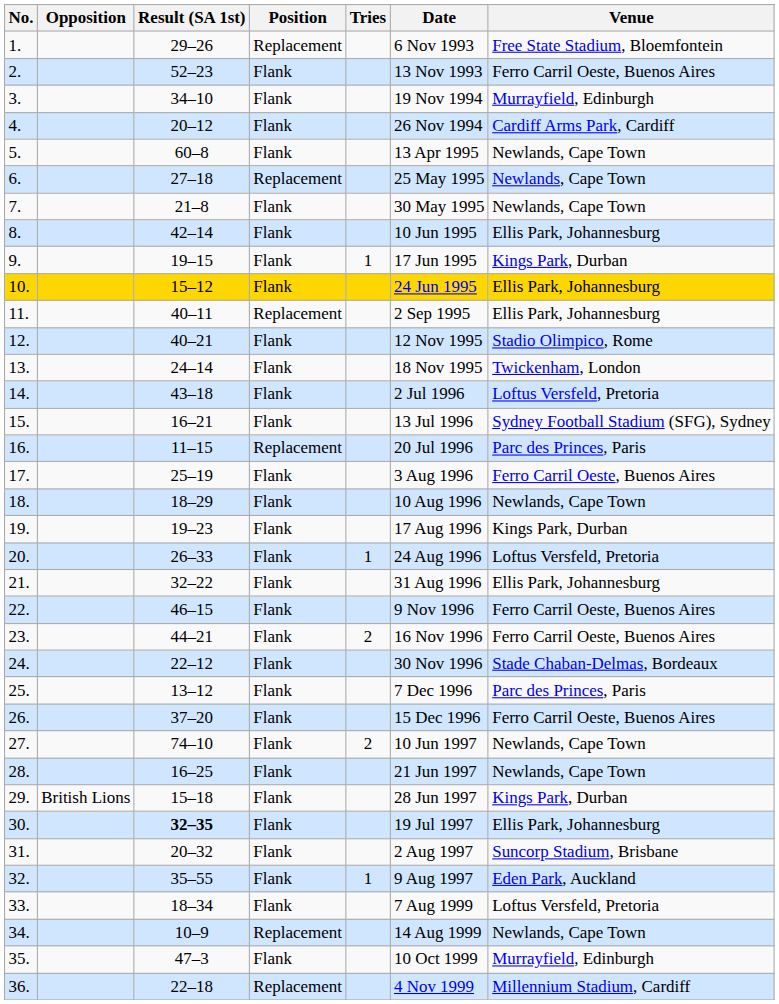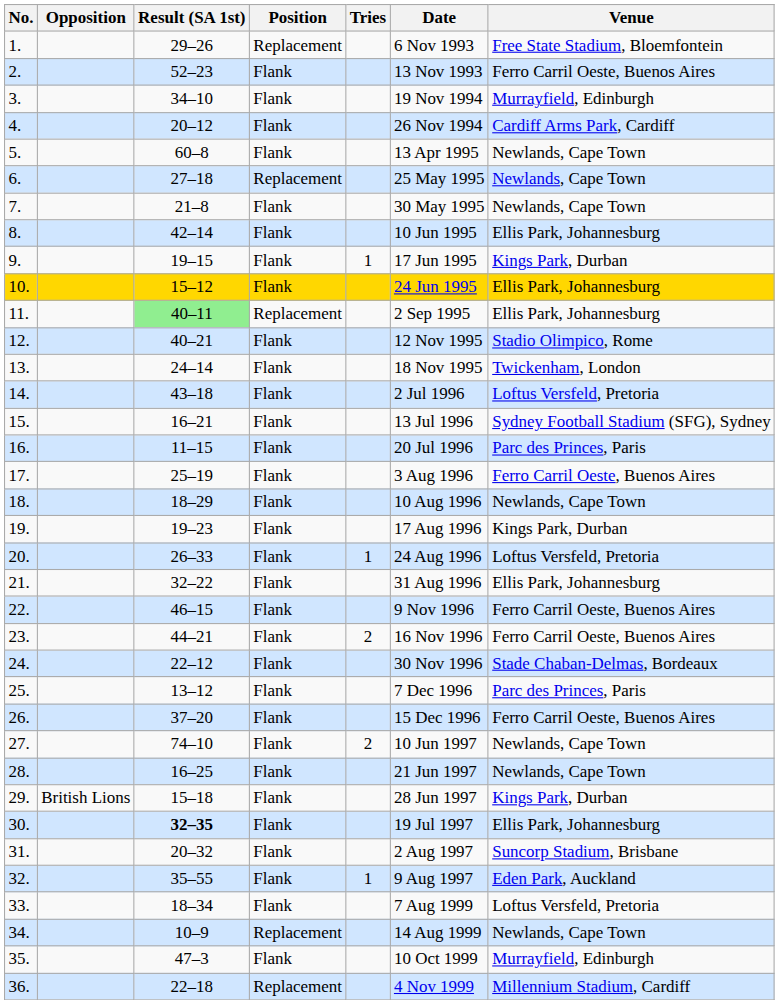 <table class="wikitable sortable">
 <tr>
 <th>No.</th>
 <th>Opposition</th>
 <th>Result (SA 1st)</th>
 <th>Position</th>
 <th>Tries</th>
 <th>Date</th>
 <th>Venue</th>
 </tr>
 <tr>
 <td>1.</td>
 <td></td>
 <td align="center">29–26</td>
 <td>Replacement</td>
 <td></td>
 <td>6 Nov 1993</td>
 <td><a href='#'>Free State Stadium</a>, Bloemfontein</td>
 </tr>
 <tr style="background: #D0E6FF;">
 <td>2.</td>
 <td></td>
 <td align="center">52–23</td>
 <td>Flank</td>
 <td></td>
 <td>13 Nov 1993</td>
 <td>Ferro Carril Oeste, Buenos Aires</td>
 </tr>
 <tr>
 <td>3.</td>
 <td></td>
 <td align="center">34–10</td>
 <td>Flank</td>
 <td></td>
 <td>19 Nov 1994</td>
 <td><a href='#'>Murrayfield</a>, Edinburgh</td>
 </tr>
 <tr style="background: #D0E6FF;">
 <td>4.</td>
 <td></td>
 <td align="center">20–12</td>
 <td>Flank</td>
 <td></td>
 <td>26 Nov 1994</td>
 <td><a href='#'>Cardiff Arms Park</a>, Cardiff</td>
 </tr>
 <tr>
 <td>5.</td>
 <td></td>
 <td align="center">60–8</td>
 <td>Flank</td>
 <td></td>
 <td>13 Apr 1995</td>
 <td>Newlands, Cape Town</td>
 </tr>
 <tr style="background: #D0E6FF;">
 <td>6.</td>
 <td></td>
 <td align="center">27–18</td>
 <td>Replacement</td>
 <td></td>
 <td>25 May 1995</td>
 <td><a href='#'>Newlands</a>, Cape Town</td>
 </tr>
 <tr>
 <td>7.</td>
 <td></td>
 <td align="center">21–8</td>
 <td>Flank</td>
 <td></td>
 <td>30 May 1995</td>
 <td>Newlands, Cape Town</td>
 </tr>
 <tr style="background: #D0E6FF;">
 <td>8.</td>
 <td></td>
 <td align="center">42–14</td>
 <td>Flank</td>
 <td></td>
 <td>10 Jun 1995</td>
 <td>Ellis Park, Johannesburg</td>
 </tr>
 <tr>
 <td>9.</td>
 <td></td>
 <td align="center">19–15</td>
 <td>Flank</td>
 <td align="center">1</td>
 <td>17 Jun 1995</td>
 <td><a href='#'>Kings Park</a>, Durban</td>
 </tr>
 <tr bgcolor=gold>
 <td>10.</td>
 <td></td>
 <td align="center">15–12</td>
 <td>Flank</td>
 <td></td>
 <td><a href='#'>24 Jun 1995</a></td>
 <td>Ellis Park, Johannesburg</td>
 </tr>
 <tr>
 <td>11.</td>
 <td></td>
-<td align="center">40–11</td>
+<td align="center" style="background: lightgreen;">40–11</td>
 <td>Replacement</td>
 <td></td>
 <td>2 Sep 1995</td>
 <td>Ellis Park, Johannesburg</td>
 </tr>
 <tr style="background: #D0E6FF;">
 <td>12.</td>
 <td></td>
 <td align="center">40–21</td>
 <td>Flank</td>
 <td></td>
 <td>12 Nov 1995</td>
 <td><a href='#'>Stadio Olimpico</a>, Rome</td>
 </tr>
 <tr>
 <td>13.</td>
 <td></td>
 <td align="center">24–14</td>
 <td>Flank</td>
 <td></td>
 <td>18 Nov 1995</td>
 <td><a href='#'>Twickenham</a>, London</td>
 </tr>
 <tr style="background: #D0E6FF;">
 <td>14.</td>
 <td></td>
 <td align="center">43–18</td>
 <td>Flank</td>
 <td></td>
 <td>2 Jul 1996</td>
 <td><a href='#'>Loftus Versfeld</a>, Pretoria</td>
 </tr>
 <tr>
 <td>15.</td>
 <td></td>
 <td align="center">16–21</td>
 <td>Flank</td>
 <td></td>
 <td>13 Jul 1996</td>
 <td><a href='#'>Sydney Football Stadium</a> (SFG), Sydney</td>
 </tr>
 <tr style="background: #D0E6FF;">
 <td>16.</td>
 <td></td>
 <td align="center">11–15</td>
-<td>Replacement</td>
+<td>Flank</td>
 <td></td>
 <td>20 Jul 1996</td>
 <td><a href='#'>Parc des Princes</a>, Paris</td>
 </tr>
 <tr>
 <td>17.</td>
 <td></td>
 <td align="center">25–19</td>
 <td>Flank</td>
 <td></td>
 <td>3 Aug 1996</td>
 <td><a href='#'>Ferro Carril Oeste</a>, Buenos Aires</td>
 </tr>
 <tr style="background: #D0E6FF;">
 <td>18.</td>
 <td></td>
 <td align="center">18–29</td>
 <td>Flank</td>
 <td></td>
 <td>10 Aug 1996</td>
 <td>Newlands, Cape Town</td>
 </tr>
 <tr>
 <td>19.</td>
 <td></td>
 <td align="center">19–23</td>
 <td>Flank</td>
 <td></td>
 <td>17 Aug 1996</td>
 <td>Kings Park, Durban</td>
 </tr>
 <tr style="background: #D0E6FF;">
 <td>20.</td>
 <td></td>
 <td align="center">26–33</td>
 <td>Flank</td>
 <td align="center">1</td>
 <td>24 Aug 1996</td>
 <td>Loftus Versfeld, Pretoria</td>
 </tr>
 <tr>
 <td>21.</td>
 <td></td>
 <td align="center">32–22</td>
 <td>Flank</td>
 <td></td>
 <td>31 Aug 1996</td>
 <td>Ellis Park, Johannesburg</td>
 </tr>
 <tr style="background: #D0E6FF;">
 <td>22.</td>
 <td></td>
 <td align="center">46–15</td>
 <td>Flank</td>
 <td></td>
 <td>9 Nov 1996</td>
 <td>Ferro Carril Oeste, Buenos Aires</td>
 </tr>
 <tr>
 <td>23.</td>
 <td></td>
 <td align="center">44–21</td>
 <td>Flank</td>
 <td align="center">2</td>
 <td>16 Nov 1996</td>
 <td>Ferro Carril Oeste, Buenos Aires</td>
 </tr>
 <tr style="background: #D0E6FF;">
 <td>24.</td>
 <td></td>
 <td align="center">22–12</td>
 <td>Flank</td>
 <td></td>
 <td>30 Nov 1996</td>
 <td><a href='#'>Stade Chaban-Delmas</a>, Bordeaux</td>
 </tr>
 <tr>
 <td>25.</td>
 <td></td>
 <td align="center">13–12</td>
 <td>Flank</td>
 <td></td>
 <td>7 Dec 1996</td>
 <td><a href='#'>Parc des Princes</a>, Paris</td>
 </tr>
 <tr style="background: #D0E6FF;">
 <td>26.</td>
 <td></td>
 <td align="center">37–20</td>
 <td>Flank</td>
 <td></td>
 <td>15 Dec 1996</td>
 <td>Ferro Carril Oeste, Buenos Aires</td>
 </tr>
 <tr>
 <td>27.</td>
 <td></td>
 <td align="center">74–10</td>
 <td>Flank</td>
 <td align="center">2</td>
 <td>10 Jun 1997</td>
 <td>Newlands, Cape Town</td>
 </tr>
 <tr style="background: #D0E6FF;">
 <td>28.</td>
 <td></td>
 <td align="center">16–25</td>
 <td>Flank</td>
 <td></td>
 <td>21 Jun 1997</td>
 <td>Newlands, Cape Town</td>
 </tr>
 <tr>
 <td>29.</td>
 <td> British Lions</td>
 <td align="center">15–18</td>
 <td>Flank</td>
 <td></td>
 <td>28 Jun 1997</td>
 <td><a href='#'>Kings Park</a>, Durban</td>
 </tr>
 <tr style="background: #D0E6FF;">
 <td>30.</td>
 <td></td>
 <td align="center"><strong>32–35</strong></td>
 <td>Flank</td>
 <td></td>
 <td>19 Jul 1997</td>
 <td>Ellis Park, Johannesburg</td>
 </tr>
 <tr>
 <td>31.</td>
 <td></td>
 <td align="center">20–32</td>
 <td>Flank</td>
 <td></td>
 <td>2 Aug 1997</td>
 <td><a href='#'>Suncorp Stadium</a>, Brisbane</td>
 </tr>
 <tr style="background: #D0E6FF;">
 <td>32.</td>
 <td></td>
 <td align="center">35–55</td>
 <td>Flank</td>
 <td align="center">1</td>
 <td>9 Aug 1997</td>
 <td><a href='#'>Eden Park</a>, Auckland</td>
 </tr>
 <tr>
 <td>33.</td>
 <td></td>
 <td align="center">18–34</td>
 <td>Flank</td>
 <td></td>
 <td>7 Aug 1999</td>
 <td>Loftus Versfeld, Pretoria</td>
 </tr>
 <tr style="background: #D0E6FF;">
 <td>34.</td>
 <td></td>
 <td align="center">10–9</td>
 <td>Replacement</td>
 <td></td>
 <td>14 Aug 1999</td>
 <td>Newlands, Cape Town</td>
 </tr>
 <tr>
 <td>35.</td>
 <td></td>
 <td align="center">47–3</td>
 <td>Flank</td>
 <td></td>
 <td>10 Oct 1999</td>
 <td><a href='#'>Murrayfield</a>, Edinburgh</td>
 </tr>
 <tr style="background: #D0E6FF;">
 <td>36.</td>
 <td></td>
 <td align="center">22–18</td>
 <td>Replacement</td>
 <td></td>
 <td><a href='#'>4 Nov 1999</a></td>
 <td><a href='#'>Millennium Stadium</a>, Cardiff</td>
 </tr>
 </table>
